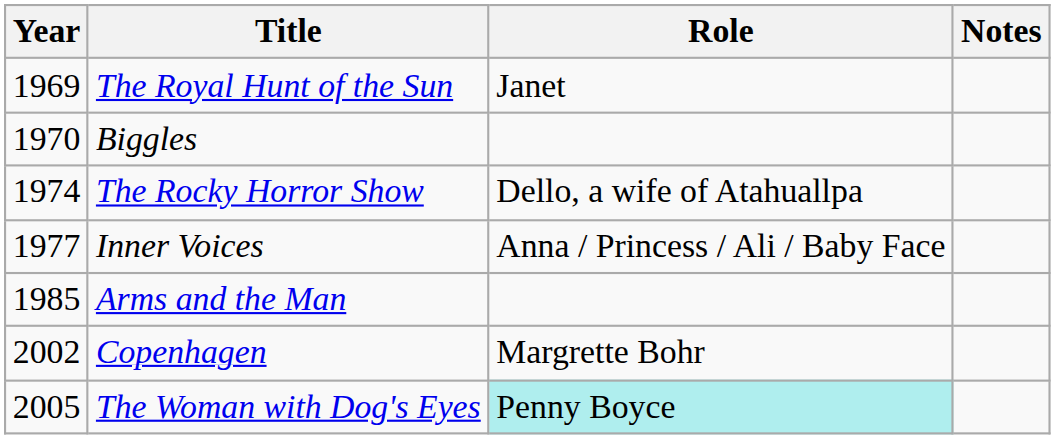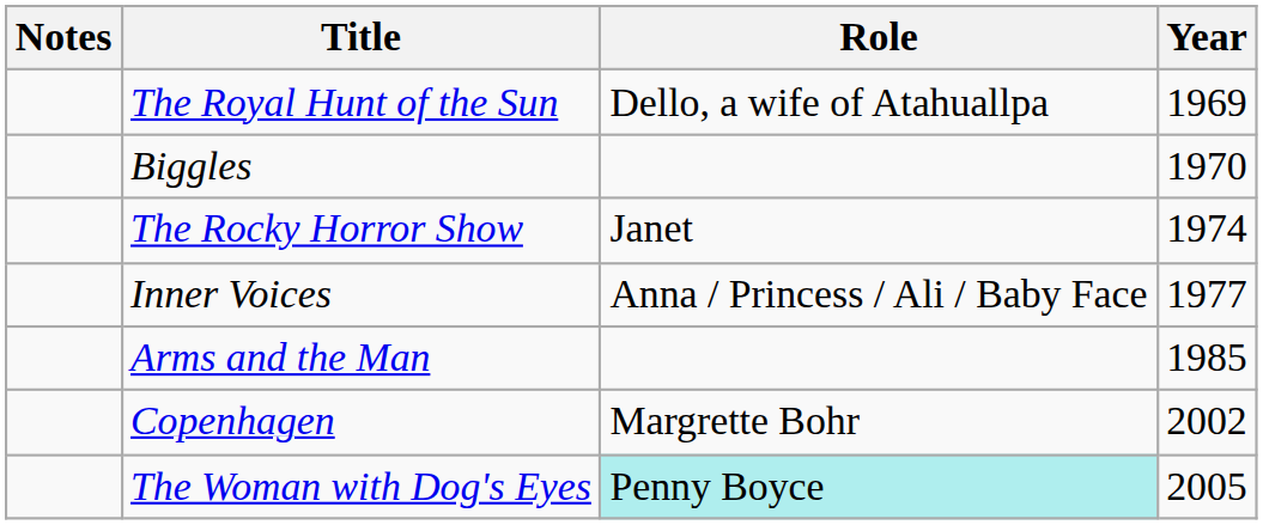 <table class="wikitable sortable">
 <tr>
-<th>Year</th>
+<th>Notes</th>
 <th>Title</th>
 <th>Role</th>
-<th>Notes</th>
+<th>Year</th>
 </tr>
 <tr>
+<td></td>
+<td><em><a href='#'>The Royal Hunt of the Sun</a></em></td>
+<td>Dello, a wife of Atahuallpa</td>
 <td>1969</td>
-<td><em><a href='#'>The Royal Hunt of the Sun</a></em></td>
-<td>Janet</td>
-<td></td>
 </tr>
 <tr>
-<td>1970</td>
+<td></td>
 <td><em>Biggles</em></td>
 <td></td>
-<td></td>
+<td>1970</td>
 </tr>
 <tr>
+<td></td>
+<td><em><a href='#'>The Rocky Horror Show</a></em></td>
+<td>Janet</td>
 <td>1974</td>
-<td><em><a href='#'>The Rocky Horror Show</a></em></td>
-<td>Dello, a wife of Atahuallpa</td>
-<td></td>
 </tr>
 <tr>
-<td>1977</td>
+<td></td>
 <td><em>Inner Voices</em></td>
 <td>Anna / Princess / Ali / Baby Face</td>
-<td></td>
+<td>1977</td>
 </tr>
 <tr>
-<td>1985</td>
+<td></td>
 <td><em><a href='#'>Arms and the Man</a></em></td>
 <td></td>
-<td></td>
+<td>1985</td>
 </tr>
 <tr>
-<td>2002</td>
+<td></td>
 <td><em><a href='#'>Copenhagen</a></em></td>
 <td>Margrette Bohr</td>
-<td></td>
+<td>2002</td>
 </tr>
 <tr>
-<td>2005</td>
+<td></td>
 <td><em><a href='#'>The Woman with Dog's Eyes</a></em></td>
 <td style="background: paleturquoise;">Penny Boyce</td>
-<td></td>
+<td>2005</td>
 </tr>
 </table>
